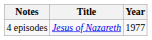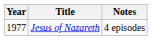 <table class="wikitable">
 <tr>
+<th>Year</th>
+<th>Title</th>
 <th>Notes</th>
-<th>Title</th>
-<th>Year</th>
 </tr>
 <tr>
+<td>1977</td>
+<td><em><a href='#'>Jesus of Nazareth</a></em></td>
 <td>4 episodes</td>
-<td><em><a href='#'>Jesus of Nazareth</a></em></td>
-<td>1977</td>
 </tr>
 </table>
